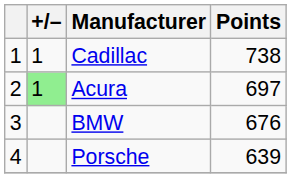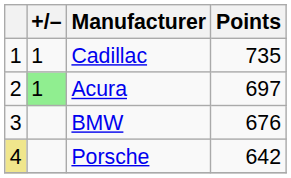 <table class="wikitable" style="font-size: 95%;">
 <tr>
 <th scope="col"></th>
 <th scope="col">+/–</th>
 <th scope="col">Manufacturer</th>
 <th scope="col">Points</th>
 </tr>
 <tr>
 <td align=center>1</td>
 <td align="left"> 1</td>
 <td> <a href='#'>Cadillac</a></td>
-<td align=right>738</td>
+<td align=right>735</td>
 </tr>
 <tr>
 <td align=center>2</td>
 <td align="left" style="background: lightgreen;"> 1</td>
 <td> <a href='#'>Acura</a></td>
 <td align=right>697</td>
 </tr>
 <tr>
 <td align=center>3</td>
 <td align="left"></td>
 <td> <a href='#'>BMW</a></td>
 <td align=right>676</td>
 </tr>
 <tr>
-<td align=center>4</td>
+<td align=center style="background: khaki;">4</td>
 <td align="left"></td>
 <td> <a href='#'>Porsche</a></td>
-<td align=right>639</td>
+<td align=right>642</td>
 </tr>
 <tr>
 </tr>
 </table>
